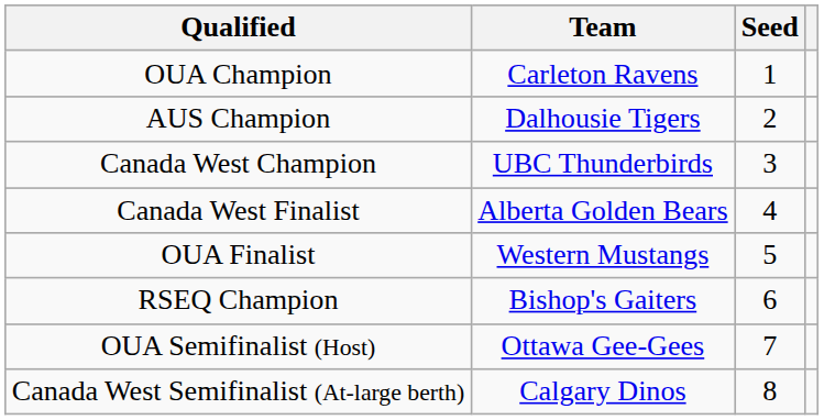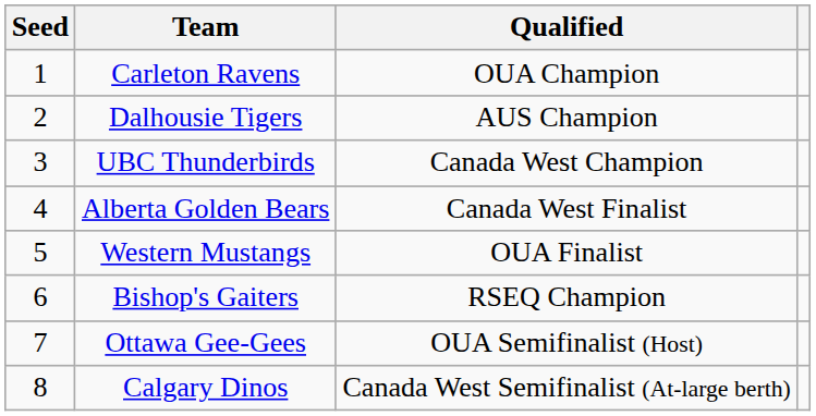 <table class="wikitable sortable" style="text-align: center;">
 <tr bgcolor="#efefef" align=center>
+<th align=left>Seed</th>
+<th align=left>Team</th>
 <th align=left>Qualified</th>
-<th align=left>Team</th>
-<th align=left>Seed</th>
 <th align=left></th>
 </tr>
 <tr align=center>
+<td>1</td>
+<td><a href='#'>Carleton Ravens</a></td>
 <td>OUA Champion</td>
-<td><a href='#'>Carleton Ravens</a></td>
-<td>1</td>
 <td></td>
 </tr>
 <tr align=center>
+<td>2</td>
+<td><a href='#'>Dalhousie Tigers</a></td>
 <td>AUS Champion</td>
-<td><a href='#'>Dalhousie Tigers</a></td>
-<td>2</td>
 <td></td>
 </tr>
 <tr align=center>
+<td>3</td>
+<td><a href='#'>UBC Thunderbirds</a></td>
 <td>Canada West Champion</td>
-<td><a href='#'>UBC Thunderbirds</a></td>
-<td>3</td>
 <td></td>
 </tr>
 <tr align=center>
+<td>4</td>
+<td><a href='#'>Alberta Golden Bears</a></td>
 <td>Canada West Finalist</td>
-<td><a href='#'>Alberta Golden Bears</a></td>
-<td>4</td>
 <td></td>
 </tr>
 <tr align=center>
+<td>5</td>
+<td><a href='#'>Western Mustangs</a></td>
 <td>OUA Finalist</td>
-<td><a href='#'>Western Mustangs</a></td>
-<td>5</td>
 <td></td>
 </tr>
 <tr align=center>
+<td>6</td>
+<td><a href='#'>Bishop's Gaiters</a></td>
 <td>RSEQ Champion</td>
-<td><a href='#'>Bishop's Gaiters</a></td>
-<td>6</td>
 <td></td>
 </tr>
 <tr align=center>
+<td>7</td>
+<td><a href='#'>Ottawa Gee-Gees</a></td>
 <td>OUA Semifinalist <small>(Host)</small></td>
-<td><a href='#'>Ottawa Gee-Gees</a></td>
-<td>7</td>
 <td></td>
 </tr>
 <tr align=center>
+<td>8</td>
+<td><a href='#'>Calgary Dinos</a></td>
 <td>Canada West Semifinalist <small>(At-large berth)</small></td>
-<td><a href='#'>Calgary Dinos</a></td>
-<td>8</td>
 <td></td>
 </tr>
 </table>
